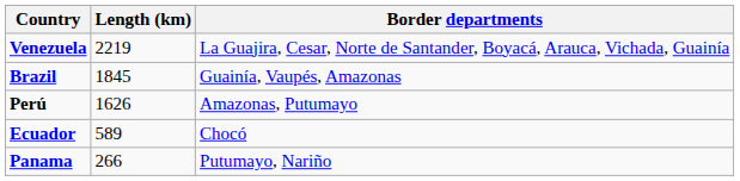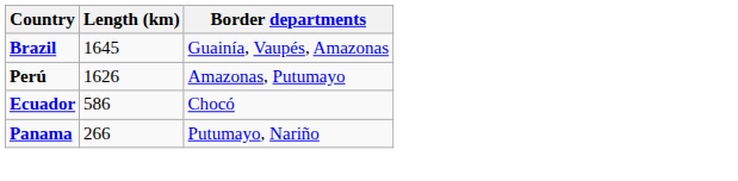 <table class="wikitable sortable">
 <tr>
 <th>Country</th>
 <th>Length (km)</th>
 <th>Border <a href='#'>departments</a></th>
 </tr>
 <tr>
-<td><strong><a href='#'>Venezuela</a></strong></td>
-<td>2219</td>
-<td><a href='#'>La Guajira</a>, <a href='#'>Cesar</a>, <a href='#'>Norte de Santander</a>, <a href='#'>Boyacá</a>, <a href='#'>Arauca</a>, <a href='#'>Vichada</a>, <a href='#'>Guainía</a></td>
-</tr>
-<tr>
 <td><strong><a href='#'>Brazil</a></strong></td>
-<td>1845</td>
+<td>1645</td>
 <td><a href='#'>Guainía</a>, <a href='#'>Vaupés</a>, <a href='#'>Amazonas</a></td>
 </tr>
 <tr>
 <td><strong>Perú</strong></td>
 <td>1626</td>
 <td><a href='#'>Amazonas</a>, <a href='#'>Putumayo</a></td>
 </tr>
 <tr>
 <td><strong><a href='#'>Ecuador</a></strong></td>
-<td>589</td>
+<td>586</td>
 <td><a href='#'>Chocó</a></td>
 </tr>
 <tr>
 <td><strong><a href='#'>Panama</a></strong></td>
 <td>266</td>
 <td><a href='#'>Putumayo</a>, <a href='#'>Nariño</a></td>
 </tr>
 </table>
